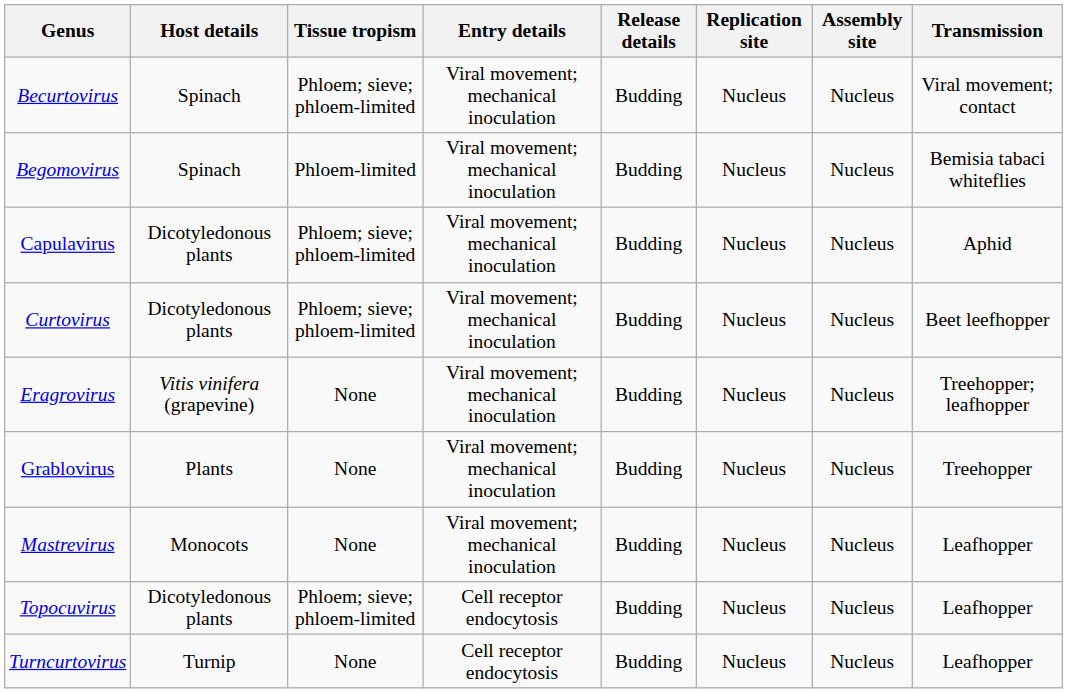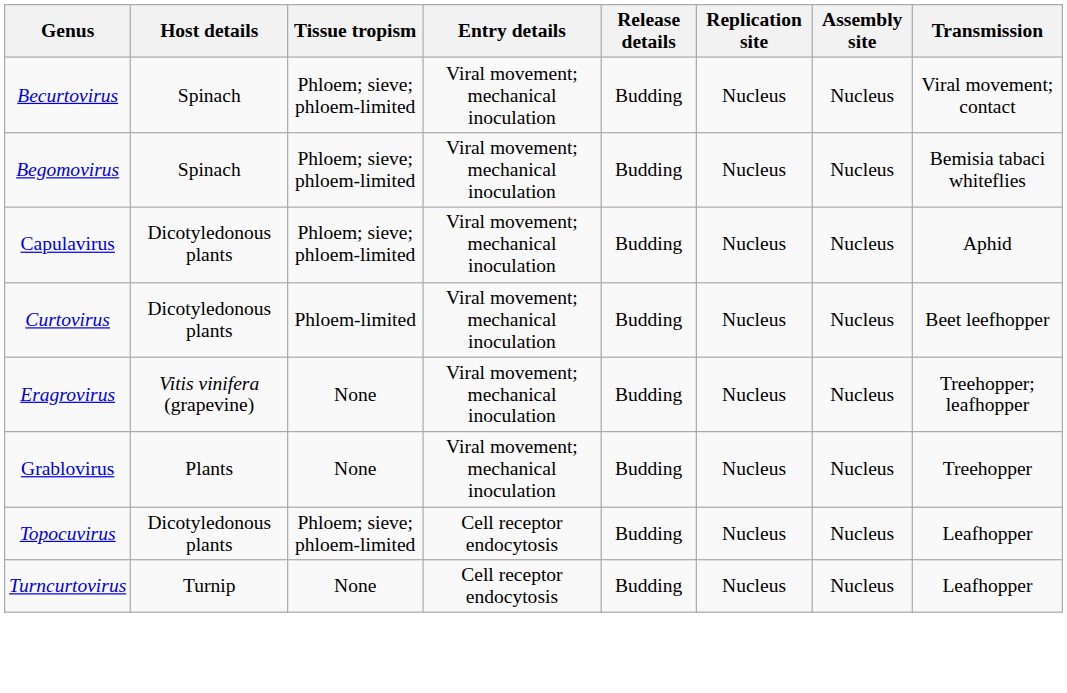 <table class="wikitable sortable" style="text-align:center">
 <tr>
 <th>Genus</th>
 <th>Host details</th>
 <th>Tissue tropism</th>
 <th>Entry details</th>
 <th>Release details</th>
 <th>Replication site</th>
 <th>Assembly site</th>
 <th>Transmission</th>
 </tr>
 <tr>
 <td><em><a href='#'>Becurtovirus</a></em></td>
 <td>Spinach</td>
 <td>Phloem; sieve; phloem-limited</td>
 <td>Viral movement; mechanical inoculation</td>
 <td>Budding</td>
 <td>Nucleus</td>
 <td>Nucleus</td>
 <td>Viral movement; contact</td>
 </tr>
 <tr>
 <td><em><a href='#'>Begomovirus</a></em></td>
 <td>Spinach</td>
-<td>Phloem-limited</td>
+<td>Phloem; sieve; phloem-limited</td>
 <td>Viral movement; mechanical inoculation</td>
 <td>Budding</td>
 <td>Nucleus</td>
 <td>Nucleus</td>
 <td>Bemisia tabaci whiteflies</td>
 </tr>
 <tr>
 <td><a href='#'>Capulavirus</a></td>
 <td>Dicotyledonous plants</td>
 <td>Phloem; sieve; phloem-limited</td>
 <td>Viral movement; mechanical inoculation</td>
 <td>Budding</td>
 <td>Nucleus</td>
 <td>Nucleus</td>
 <td>Aphid</td>
 </tr>
 <tr>
 <td><em><a href='#'>Curtovirus</a></em></td>
 <td>Dicotyledonous plants</td>
-<td>Phloem; sieve; phloem-limited</td>
+<td>Phloem-limited</td>
 <td>Viral movement; mechanical inoculation</td>
 <td>Budding</td>
 <td>Nucleus</td>
 <td>Nucleus</td>
 <td>Beet leefhopper</td>
 </tr>
 <tr>
 <td><em><a href='#'>Eragrovirus</a></em></td>
 <td><em>Vitis vinifera</em> (grapevine)</td>
 <td>None</td>
 <td>Viral movement; mechanical inoculation</td>
 <td>Budding</td>
 <td>Nucleus</td>
 <td>Nucleus</td>
 <td>Treehopper; leafhopper</td>
 </tr>
 <tr>
 <td><a href='#'>Grablovirus</a></td>
 <td>Plants</td>
 <td>None</td>
 <td>Viral movement; mechanical inoculation</td>
 <td>Budding</td>
 <td>Nucleus</td>
 <td>Nucleus</td>
 <td>Treehopper</td>
 </tr>
 <tr>
-<td><em><a href='#'>Mastrevirus</a></em></td>
-<td>Monocots</td>
-<td>None</td>
-<td>Viral movement; mechanical inoculation</td>
-<td>Budding</td>
-<td>Nucleus</td>
-<td>Nucleus</td>
-<td>Leafhopper</td>
-</tr>
-<tr>
 <td><em><a href='#'>Topocuvirus</a></em></td>
 <td>Dicotyledonous plants</td>
 <td>Phloem; sieve; phloem-limited</td>
 <td>Cell receptor endocytosis</td>
 <td>Budding</td>
 <td>Nucleus</td>
 <td>Nucleus</td>
 <td>Leafhopper</td>
 </tr>
 <tr>
 <td><em><a href='#'>Turncurtovirus</a></em></td>
 <td>Turnip</td>
 <td>None</td>
 <td>Cell receptor endocytosis</td>
 <td>Budding</td>
 <td>Nucleus</td>
 <td>Nucleus</td>
 <td>Leafhopper</td>
 </tr>
 </table>
